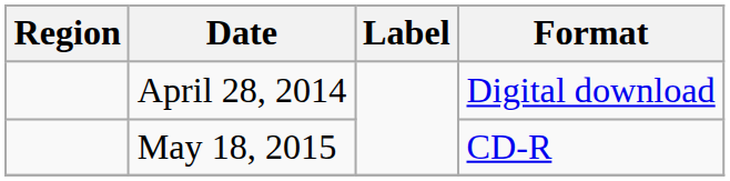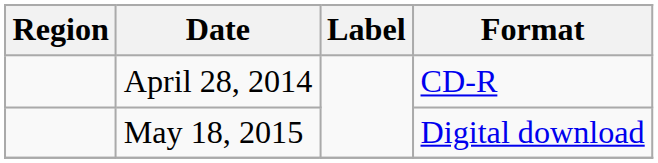 <table class=wikitable>
 <tr>
 <th>Region</th>
 <th>Date</th>
 <th>Label</th>
 <th>Format</th>
 </tr>
 <tr>
 <td></td>
 <td>April 28, 2014</td>
 <td rowspan="2"></td>
-<td><a href='#'>Digital download</a></td>
+<td><a href='#'>CD-R</a></td>
 </tr>
 <tr>
 <td></td>
 <td>May 18, 2015</td>
-<td><a href='#'>CD-R</a></td>
+<td><a href='#'>Digital download</a></td>
 </tr>
 <tr>
 </tr>
 </table>
